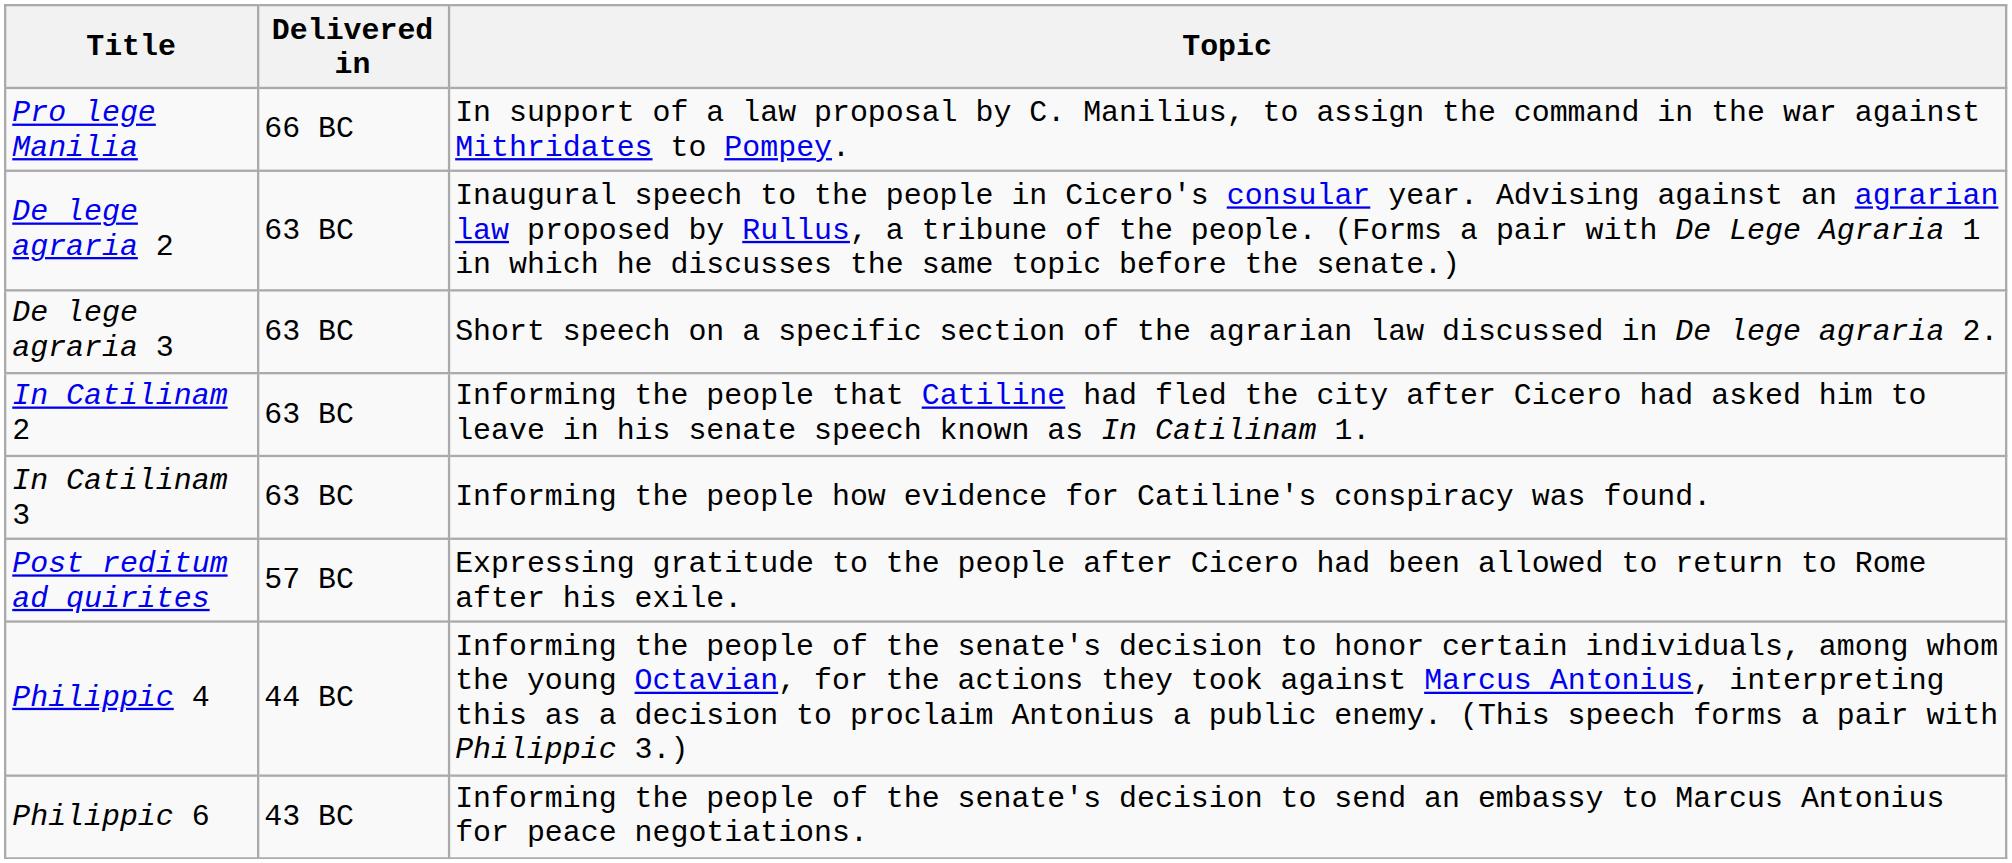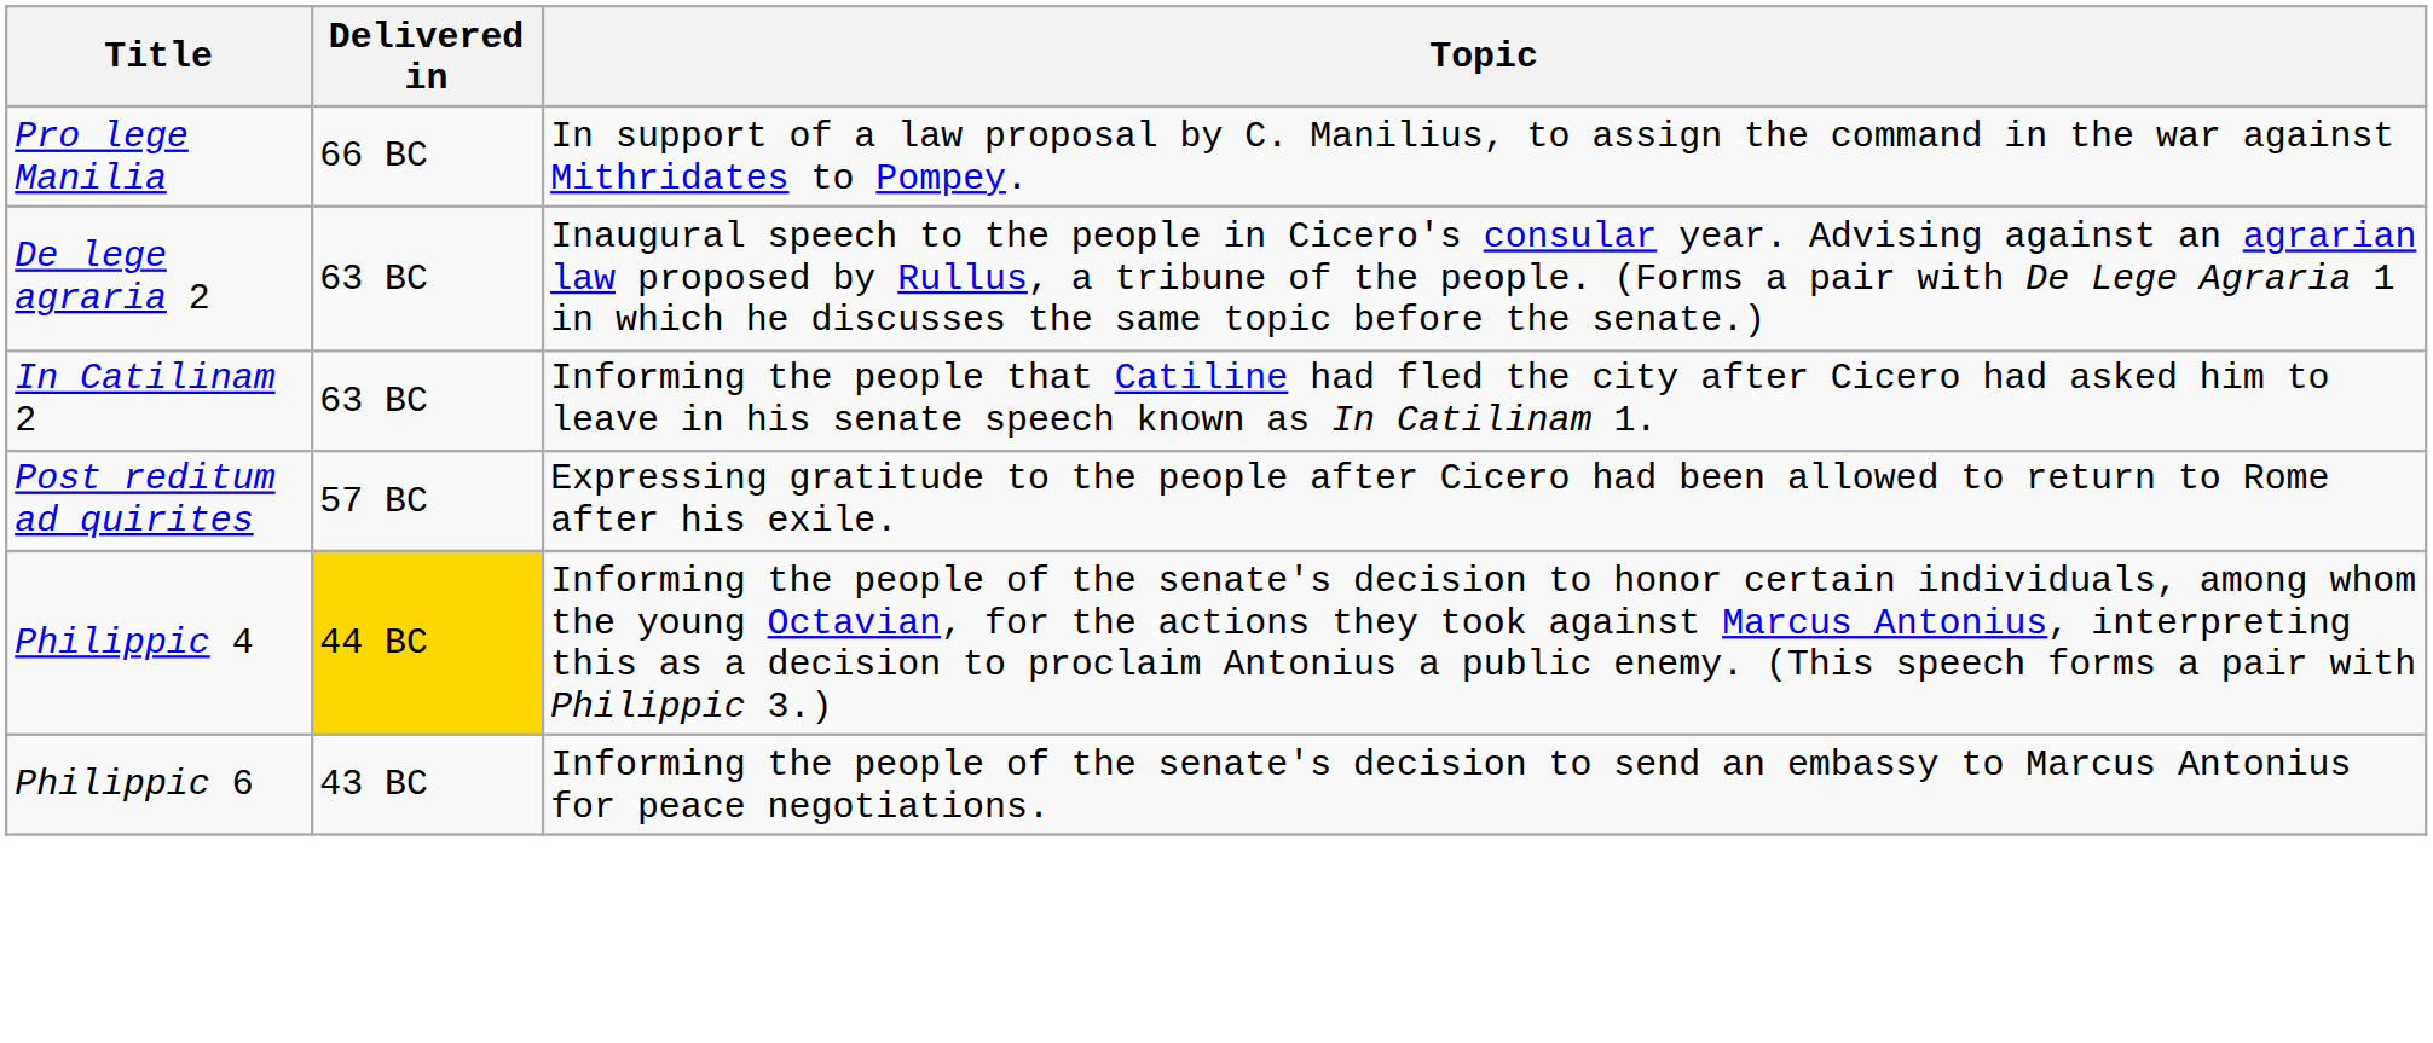 <table class="wikitable">
 <tr>
 <th>Title</th>
 <th>Delivered in</th>
 <th>Topic</th>
 </tr>
 <tr>
 <td><em><a href='#'>Pro lege Manilia</a></em></td>
 <td>66 BC</td>
 <td>In support of a law proposal by C. Manilius, to assign the command in the war against <a href='#'>Mithridates</a> to <a href='#'>Pompey</a>.</td>
 </tr>
 <tr>
 <td><em><a href='#'>De lege agraria</a></em> 2</td>
 <td>63 BC</td>
 <td>Inaugural speech to the people in Cicero's <a href='#'>consular</a> year. Advising against an <a href='#'>agrarian law</a> proposed by <a href='#'>Rullus</a>, a tribune of the people. (Forms a pair with <em>De Lege Agraria</em> 1 in which he discusses the same topic before the senate.)</td>
 </tr>
 <tr>
-<td><em>De lege agraria</em> 3</td>
-<td>63 BC</td>
-<td>Short speech on a specific section of the agrarian law discussed in <em>De lege agraria</em> 2.</td>
-</tr>
-<tr>
 <td><a href='#'><em>In Catilinam</em></a> 2</td>
 <td>63 BC</td>
 <td>Informing the people that <a href='#'>Catiline</a> had fled the city after Cicero had asked him to leave in his senate speech known as <em>In Catilinam</em> 1.</td>
-</tr>
-<tr>
-<td><em>In Catilinam</em> 3</td>
-<td>63 BC</td>
-<td>Informing the people how evidence for Catiline's conspiracy was found.</td>
 </tr>
 <tr>
 <td><em><a href='#'>Post reditum ad quirites</a></em></td>
 <td>57 BC</td>
 <td>Expressing gratitude to the people after Cicero had been allowed to return to Rome after his exile.</td>
 </tr>
 <tr>
 <td><a href='#'><em>Philippic</em></a> 4</td>
-<td>44 BC</td>
+<td style="background: gold;">44 BC</td>
 <td>Informing the people of the senate's decision to honor certain individuals, among whom the young <a href='#'>Octavian</a>, for the actions they took against <a href='#'>Marcus Antonius</a>, interpreting this as a decision to proclaim Antonius a public enemy. (This speech forms a pair with <em>Philippic</em> 3.)</td>
 </tr>
 <tr>
 <td><em>Philippic</em> 6</td>
 <td>43 BC</td>
 <td>Informing the people of the senate's decision to send an embassy to Marcus Antonius for peace negotiations.</td>
 </tr>
 </table>
